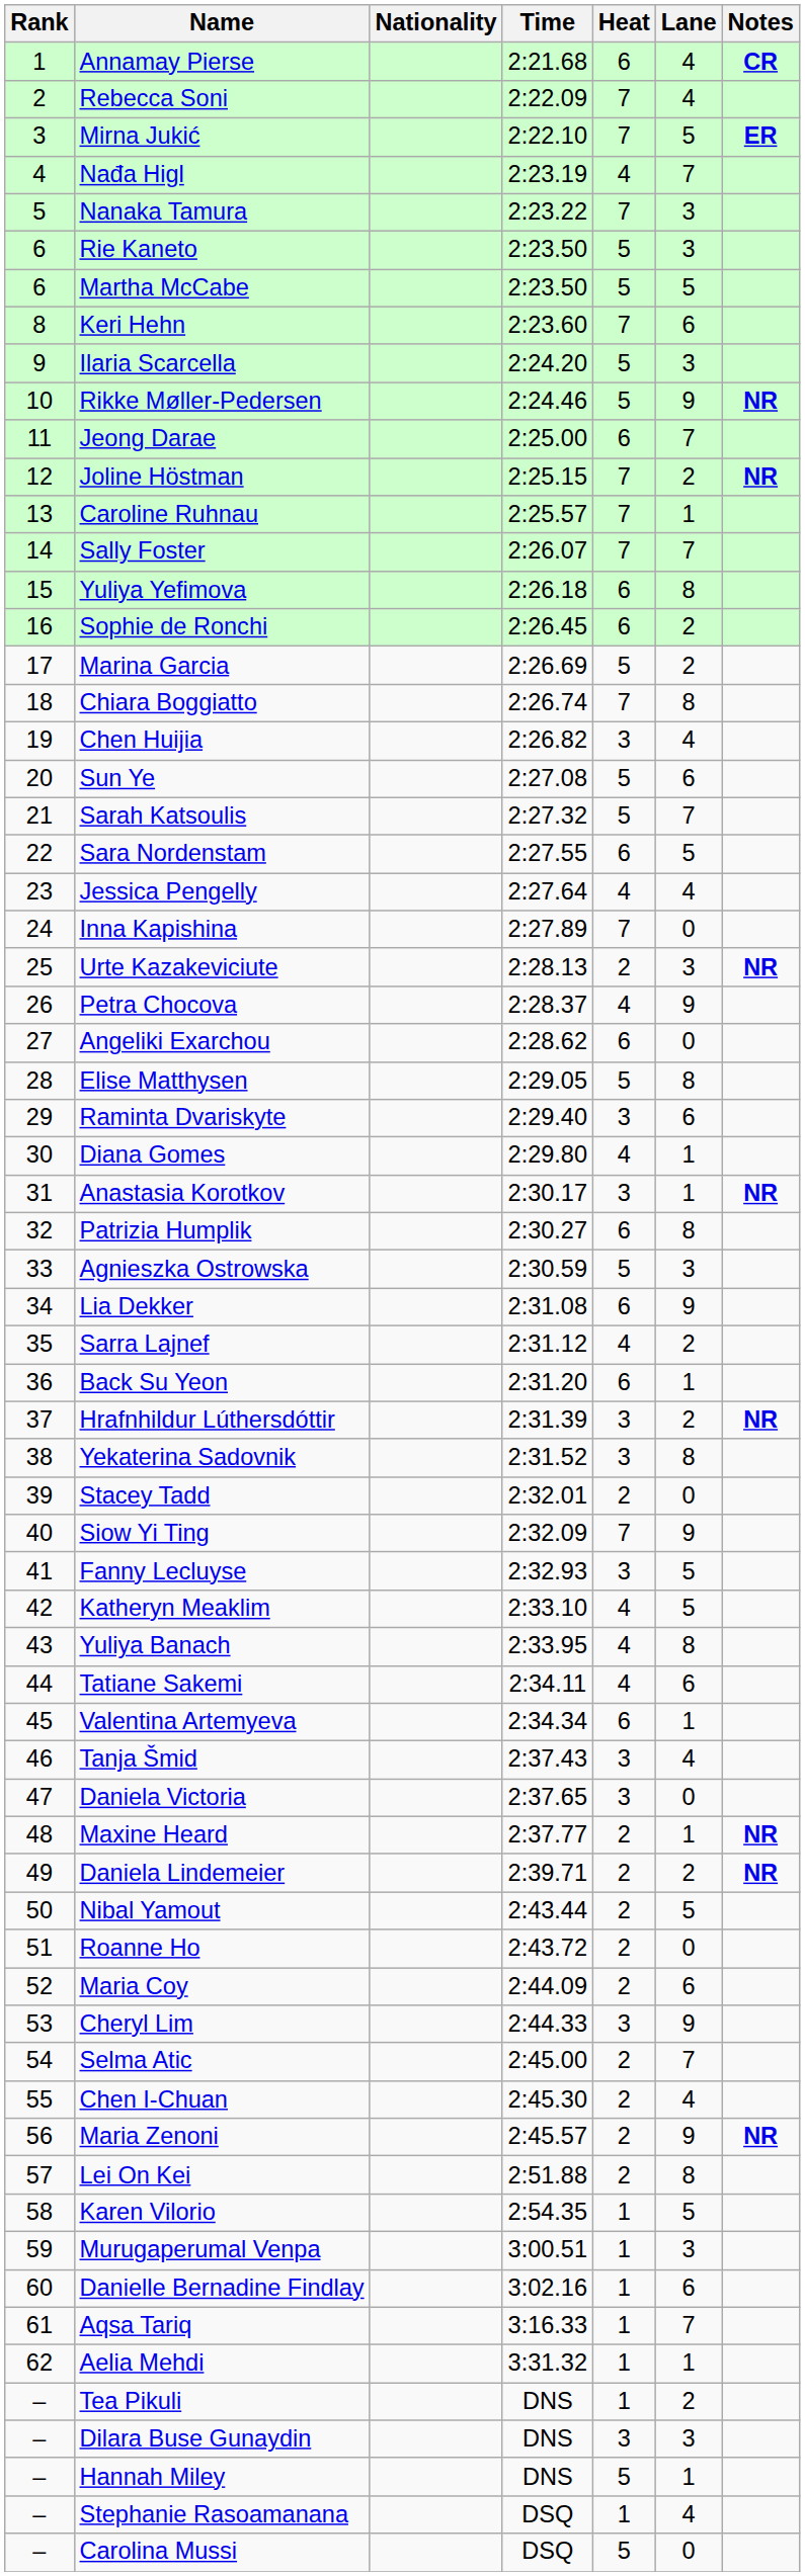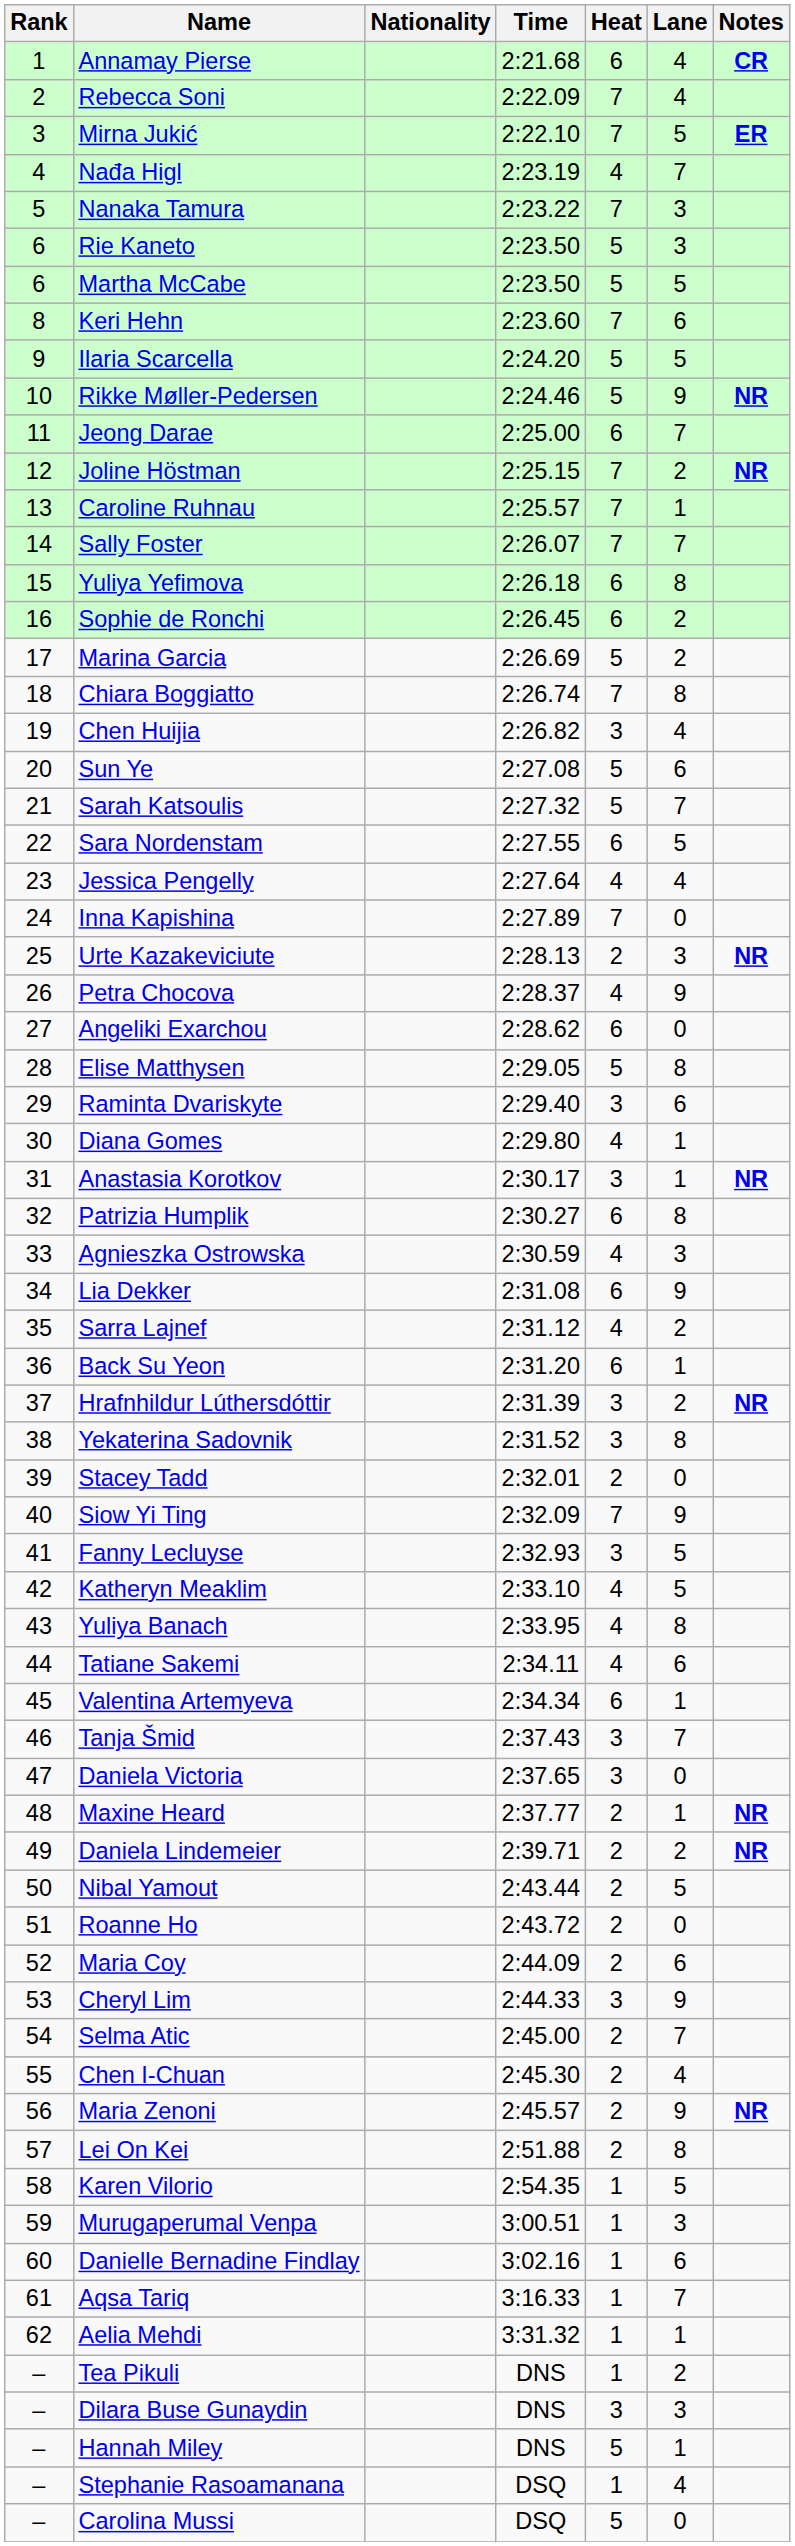 <table class="wikitable sortable" style="text-align:center">
 <tr>
 <th>Rank</th>
 <th>Name</th>
 <th>Nationality</th>
 <th>Time</th>
 <th>Heat</th>
 <th>Lane</th>
 <th>Notes</th>
 </tr>
 <tr bgcolor=ccffcc>
 <td>1</td>
 <td align=left><a href='#'>Annamay Pierse</a></td>
 <td align=left></td>
 <td>2:21.68</td>
 <td>6</td>
 <td>4</td>
 <td><strong><a href='#'>CR</a></strong></td>
 </tr>
 <tr bgcolor=ccffcc>
 <td>2</td>
 <td align=left><a href='#'>Rebecca Soni</a></td>
 <td align=left></td>
 <td>2:22.09</td>
 <td>7</td>
 <td>4</td>
 <td></td>
 </tr>
 <tr bgcolor=ccffcc>
 <td>3</td>
 <td align=left><a href='#'>Mirna Jukić</a></td>
 <td align=left></td>
 <td>2:22.10</td>
 <td>7</td>
 <td>5</td>
 <td><strong><a href='#'>ER</a></strong></td>
 </tr>
 <tr bgcolor=ccffcc>
 <td>4</td>
 <td align=left><a href='#'>Nađa Higl</a></td>
 <td align=left></td>
 <td>2:23.19</td>
 <td>4</td>
 <td>7</td>
 <td></td>
 </tr>
 <tr bgcolor=ccffcc>
 <td>5</td>
 <td align=left><a href='#'>Nanaka Tamura</a></td>
 <td align=left></td>
 <td>2:23.22</td>
 <td>7</td>
 <td>3</td>
 <td></td>
 </tr>
 <tr bgcolor=ccffcc>
 <td>6</td>
 <td align=left><a href='#'>Rie Kaneto</a></td>
 <td align=left></td>
 <td>2:23.50</td>
 <td>5</td>
 <td>3</td>
 <td></td>
 </tr>
 <tr bgcolor=ccffcc>
 <td>6</td>
 <td align=left><a href='#'>Martha McCabe</a></td>
 <td align=left></td>
 <td>2:23.50</td>
 <td>5</td>
 <td>5</td>
 <td></td>
 </tr>
 <tr bgcolor=ccffcc>
 <td>8</td>
 <td align=left><a href='#'>Keri Hehn</a></td>
 <td align=left></td>
 <td>2:23.60</td>
 <td>7</td>
 <td>6</td>
 <td></td>
 </tr>
 <tr bgcolor=ccffcc>
 <td>9</td>
 <td align=left><a href='#'>Ilaria Scarcella</a></td>
 <td align=left></td>
 <td>2:24.20</td>
 <td>5</td>
-<td>3</td>
+<td>5</td>
 <td></td>
 </tr>
 <tr bgcolor=ccffcc>
 <td>10</td>
 <td align=left><a href='#'>Rikke Møller-Pedersen</a></td>
 <td align=left></td>
 <td>2:24.46</td>
 <td>5</td>
 <td>9</td>
 <td><strong><a href='#'>NR</a></strong></td>
 </tr>
 <tr bgcolor=ccffcc>
 <td>11</td>
 <td align=left><a href='#'>Jeong Darae</a></td>
 <td align=left></td>
 <td>2:25.00</td>
 <td>6</td>
 <td>7</td>
 <td></td>
 </tr>
 <tr bgcolor=ccffcc>
 <td>12</td>
 <td align=left><a href='#'>Joline Höstman</a></td>
 <td align=left></td>
 <td>2:25.15</td>
 <td>7</td>
 <td>2</td>
 <td><strong><a href='#'>NR</a></strong></td>
 </tr>
 <tr bgcolor=ccffcc>
 <td>13</td>
 <td align=left><a href='#'>Caroline Ruhnau</a></td>
 <td align=left></td>
 <td>2:25.57</td>
 <td>7</td>
 <td>1</td>
 <td></td>
 </tr>
 <tr bgcolor=ccffcc>
 <td>14</td>
 <td align=left><a href='#'>Sally Foster</a></td>
 <td align=left></td>
 <td>2:26.07</td>
 <td>7</td>
 <td>7</td>
 <td></td>
 </tr>
 <tr bgcolor=ccffcc>
 <td>15</td>
 <td align=left><a href='#'>Yuliya Yefimova</a></td>
 <td align=left></td>
 <td>2:26.18</td>
 <td>6</td>
 <td>8</td>
 <td></td>
 </tr>
 <tr bgcolor=ccffcc>
 <td>16</td>
 <td align=left><a href='#'>Sophie de Ronchi</a></td>
 <td align=left></td>
 <td>2:26.45</td>
 <td>6</td>
 <td>2</td>
 <td></td>
 </tr>
 <tr>
 <td>17</td>
 <td align=left><a href='#'>Marina Garcia</a></td>
 <td align=left></td>
 <td>2:26.69</td>
 <td>5</td>
 <td>2</td>
 <td></td>
 </tr>
 <tr>
 <td>18</td>
 <td align=left><a href='#'>Chiara Boggiatto</a></td>
 <td align=left></td>
 <td>2:26.74</td>
 <td>7</td>
 <td>8</td>
 <td></td>
 </tr>
 <tr>
 <td>19</td>
 <td align=left><a href='#'>Chen Huijia</a></td>
 <td align=left></td>
 <td>2:26.82</td>
 <td>3</td>
 <td>4</td>
 <td></td>
 </tr>
 <tr>
 <td>20</td>
 <td align=left><a href='#'>Sun Ye</a></td>
 <td align=left></td>
 <td>2:27.08</td>
 <td>5</td>
 <td>6</td>
 <td></td>
 </tr>
 <tr>
 <td>21</td>
 <td align=left><a href='#'>Sarah Katsoulis</a></td>
 <td align=left></td>
 <td>2:27.32</td>
 <td>5</td>
 <td>7</td>
 <td></td>
 </tr>
 <tr>
 <td>22</td>
 <td align=left><a href='#'>Sara Nordenstam</a></td>
 <td align=left></td>
 <td>2:27.55</td>
 <td>6</td>
 <td>5</td>
 <td></td>
 </tr>
 <tr>
 <td>23</td>
 <td align=left><a href='#'>Jessica Pengelly</a></td>
 <td align=left></td>
 <td>2:27.64</td>
 <td>4</td>
 <td>4</td>
 <td></td>
 </tr>
 <tr>
 <td>24</td>
 <td align=left><a href='#'>Inna Kapishina</a></td>
 <td align=left></td>
 <td>2:27.89</td>
 <td>7</td>
 <td>0</td>
 <td></td>
 </tr>
 <tr>
 <td>25</td>
 <td align=left><a href='#'>Urte Kazakeviciute</a></td>
 <td align=left></td>
 <td>2:28.13</td>
 <td>2</td>
 <td>3</td>
 <td><strong><a href='#'>NR</a></strong></td>
 </tr>
 <tr>
 <td>26</td>
 <td align=left><a href='#'>Petra Chocova</a></td>
 <td align=left></td>
 <td>2:28.37</td>
 <td>4</td>
 <td>9</td>
 <td></td>
 </tr>
 <tr>
 <td>27</td>
 <td align=left><a href='#'>Angeliki Exarchou</a></td>
 <td align=left></td>
 <td>2:28.62</td>
 <td>6</td>
 <td>0</td>
 <td></td>
 </tr>
 <tr>
 <td>28</td>
 <td align=left><a href='#'>Elise Matthysen</a></td>
 <td align=left></td>
 <td>2:29.05</td>
 <td>5</td>
 <td>8</td>
 <td></td>
 </tr>
 <tr>
 <td>29</td>
 <td align=left><a href='#'>Raminta Dvariskyte</a></td>
 <td align=left></td>
 <td>2:29.40</td>
 <td>3</td>
 <td>6</td>
 <td></td>
 </tr>
 <tr>
 <td>30</td>
 <td align=left><a href='#'>Diana Gomes</a></td>
 <td align=left></td>
 <td>2:29.80</td>
 <td>4</td>
 <td>1</td>
 <td></td>
 </tr>
 <tr>
 <td>31</td>
 <td align=left><a href='#'>Anastasia Korotkov</a></td>
 <td align=left></td>
 <td>2:30.17</td>
 <td>3</td>
 <td>1</td>
 <td><strong><a href='#'>NR</a></strong></td>
 </tr>
 <tr>
 <td>32</td>
 <td align=left><a href='#'>Patrizia Humplik</a></td>
 <td align=left></td>
 <td>2:30.27</td>
 <td>6</td>
 <td>8</td>
 <td></td>
 </tr>
 <tr>
 <td>33</td>
 <td align=left><a href='#'>Agnieszka Ostrowska</a></td>
 <td align=left></td>
 <td>2:30.59</td>
-<td>5</td>
+<td>4</td>
 <td>3</td>
 <td></td>
 </tr>
 <tr>
 <td>34</td>
 <td align=left><a href='#'>Lia Dekker</a></td>
 <td align=left></td>
 <td>2:31.08</td>
 <td>6</td>
 <td>9</td>
 <td></td>
 </tr>
 <tr>
 <td>35</td>
 <td align=left><a href='#'>Sarra Lajnef</a></td>
 <td align=left></td>
 <td>2:31.12</td>
 <td>4</td>
 <td>2</td>
 <td></td>
 </tr>
 <tr>
 <td>36</td>
 <td align=left><a href='#'>Back Su Yeon</a></td>
 <td align=left></td>
 <td>2:31.20</td>
 <td>6</td>
 <td>1</td>
 <td></td>
 </tr>
 <tr>
 <td>37</td>
 <td align=left><a href='#'>Hrafnhildur Lúthersdóttir</a></td>
 <td align=left></td>
 <td>2:31.39</td>
 <td>3</td>
 <td>2</td>
 <td><strong><a href='#'>NR</a></strong></td>
 </tr>
 <tr>
 <td>38</td>
 <td align=left><a href='#'>Yekaterina Sadovnik</a></td>
 <td align=left></td>
 <td>2:31.52</td>
 <td>3</td>
 <td>8</td>
 <td></td>
 </tr>
 <tr>
 <td>39</td>
 <td align=left><a href='#'>Stacey Tadd</a></td>
 <td align=left></td>
 <td>2:32.01</td>
 <td>2</td>
 <td>0</td>
 <td></td>
 </tr>
 <tr>
 <td>40</td>
 <td align=left><a href='#'>Siow Yi Ting</a></td>
 <td align=left></td>
 <td>2:32.09</td>
 <td>7</td>
 <td>9</td>
 <td></td>
 </tr>
 <tr>
 <td>41</td>
 <td align=left><a href='#'>Fanny Lecluyse</a></td>
 <td align=left></td>
 <td>2:32.93</td>
 <td>3</td>
 <td>5</td>
 <td></td>
 </tr>
 <tr>
 <td>42</td>
 <td align=left><a href='#'>Katheryn Meaklim</a></td>
 <td align=left></td>
 <td>2:33.10</td>
 <td>4</td>
 <td>5</td>
 <td></td>
 </tr>
 <tr>
 <td>43</td>
 <td align=left><a href='#'>Yuliya Banach</a></td>
 <td align=left></td>
 <td>2:33.95</td>
 <td>4</td>
 <td>8</td>
 <td></td>
 </tr>
 <tr>
 <td>44</td>
 <td align=left><a href='#'>Tatiane Sakemi</a></td>
 <td align=left></td>
 <td>2:34.11</td>
 <td>4</td>
 <td>6</td>
 <td></td>
 </tr>
 <tr>
 <td>45</td>
 <td align=left><a href='#'>Valentina Artemyeva</a></td>
 <td align=left></td>
 <td>2:34.34</td>
 <td>6</td>
 <td>1</td>
 <td></td>
 </tr>
 <tr>
 <td>46</td>
 <td align=left><a href='#'>Tanja Šmid</a></td>
 <td align=left></td>
 <td>2:37.43</td>
 <td>3</td>
-<td>4</td>
+<td>7</td>
 <td></td>
 </tr>
 <tr>
 <td>47</td>
 <td align=left><a href='#'>Daniela Victoria</a></td>
 <td align=left></td>
 <td>2:37.65</td>
 <td>3</td>
 <td>0</td>
 <td></td>
 </tr>
 <tr>
 <td>48</td>
 <td align=left><a href='#'>Maxine Heard</a></td>
 <td align=left></td>
 <td>2:37.77</td>
 <td>2</td>
 <td>1</td>
 <td><strong><a href='#'>NR</a></strong></td>
 </tr>
 <tr>
 <td>49</td>
 <td align=left><a href='#'>Daniela Lindemeier</a></td>
 <td align=left></td>
 <td>2:39.71</td>
 <td>2</td>
 <td>2</td>
 <td><strong><a href='#'>NR</a></strong></td>
 </tr>
 <tr>
 <td>50</td>
 <td align=left><a href='#'>Nibal Yamout</a></td>
 <td align=left></td>
 <td>2:43.44</td>
 <td>2</td>
 <td>5</td>
 <td></td>
 </tr>
 <tr>
 <td>51</td>
 <td align=left><a href='#'>Roanne Ho</a></td>
 <td align=left></td>
 <td>2:43.72</td>
 <td>2</td>
 <td>0</td>
 <td></td>
 </tr>
 <tr>
 <td>52</td>
 <td align=left><a href='#'>Maria Coy</a></td>
 <td align=left></td>
 <td>2:44.09</td>
 <td>2</td>
 <td>6</td>
 <td></td>
 </tr>
 <tr>
 <td>53</td>
 <td align=left><a href='#'>Cheryl Lim</a></td>
 <td align=left></td>
 <td>2:44.33</td>
 <td>3</td>
 <td>9</td>
 <td></td>
 </tr>
 <tr>
 <td>54</td>
 <td align=left><a href='#'>Selma Atic</a></td>
 <td align=left></td>
 <td>2:45.00</td>
 <td>2</td>
 <td>7</td>
 <td></td>
 </tr>
 <tr>
 <td>55</td>
 <td align=left><a href='#'>Chen I-Chuan</a></td>
 <td align=left></td>
 <td>2:45.30</td>
 <td>2</td>
 <td>4</td>
 <td></td>
 </tr>
 <tr>
 <td>56</td>
 <td align=left><a href='#'>Maria Zenoni</a></td>
 <td align=left></td>
 <td>2:45.57</td>
 <td>2</td>
 <td>9</td>
 <td><strong><a href='#'>NR</a></strong></td>
 </tr>
 <tr>
 <td>57</td>
 <td align=left><a href='#'>Lei On Kei</a></td>
 <td align=left></td>
 <td>2:51.88</td>
 <td>2</td>
 <td>8</td>
 <td></td>
 </tr>
 <tr>
 <td>58</td>
 <td align=left><a href='#'>Karen Vilorio</a></td>
 <td align=left></td>
 <td>2:54.35</td>
 <td>1</td>
 <td>5</td>
 <td></td>
 </tr>
 <tr>
 <td>59</td>
 <td align=left><a href='#'>Murugaperumal Venpa</a></td>
 <td align=left></td>
 <td>3:00.51</td>
 <td>1</td>
 <td>3</td>
 <td></td>
 </tr>
 <tr>
 <td>60</td>
 <td align=left><a href='#'>Danielle Bernadine Findlay</a></td>
 <td align=left></td>
 <td>3:02.16</td>
 <td>1</td>
 <td>6</td>
 <td></td>
 </tr>
 <tr>
 <td>61</td>
 <td align=left><a href='#'>Aqsa Tariq</a></td>
 <td align=left></td>
 <td>3:16.33</td>
 <td>1</td>
 <td>7</td>
 <td></td>
 </tr>
 <tr>
 <td>62</td>
 <td align=left><a href='#'>Aelia Mehdi</a></td>
 <td align=left></td>
 <td>3:31.32</td>
 <td>1</td>
 <td>1</td>
 <td></td>
 </tr>
 <tr>
 <td>–</td>
 <td align=left><a href='#'>Tea Pikuli</a></td>
 <td align=left></td>
 <td>DNS</td>
 <td>1</td>
 <td>2</td>
 <td></td>
 </tr>
 <tr>
 <td>–</td>
 <td align=left><a href='#'>Dilara Buse Gunaydin</a></td>
 <td align=left></td>
 <td>DNS</td>
 <td>3</td>
 <td>3</td>
 <td></td>
 </tr>
 <tr>
 <td>–</td>
 <td align=left><a href='#'>Hannah Miley</a></td>
 <td align=left></td>
 <td>DNS</td>
 <td>5</td>
 <td>1</td>
 <td></td>
 </tr>
 <tr>
 <td>–</td>
 <td align=left><a href='#'>Stephanie Rasoamanana</a></td>
 <td align=left></td>
 <td>DSQ</td>
 <td>1</td>
 <td>4</td>
 <td></td>
 </tr>
 <tr>
 <td>–</td>
 <td align=left><a href='#'>Carolina Mussi</a></td>
 <td align=left></td>
 <td>DSQ</td>
 <td>5</td>
 <td>0</td>
 <td></td>
 </tr>
 </table>
